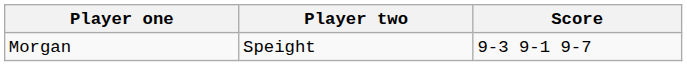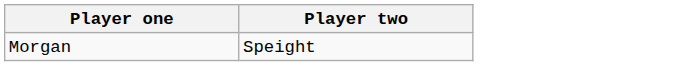 <table class="wikitable">
 <tr>
 <th width=170>Player one</th>
 <th width=170>Player two</th>
-<th width=150>Score</th>
 </tr>
 <tr>
 <td> Morgan</td>
 <td> Speight</td>
-<td>9-3 9-1 9-7</td>
 </tr>
 </table>
